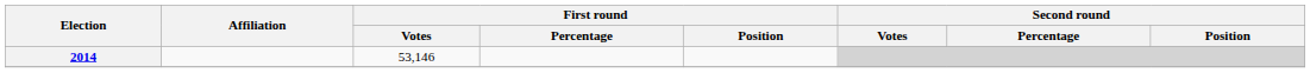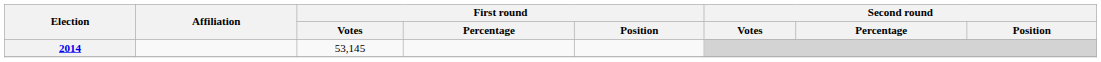 <table class=wikitable width=100%>
 <tr>
 <th rowspan=2>Election</th>
 <th rowspan=2>Affiliation</th>
 <th colspan=3>First round</th>
 <th colspan=3>Second round</th>
 </tr>
 <tr>
 <th>Votes</th>
 <th>Percentage</th>
 <th>Position</th>
 <th>Votes</th>
 <th>Percentage</th>
 <th>Position</th>
 </tr>
 <tr align=center>
 <th><a href='#'>2014</a></th>
 <td></td>
-<td>53,146</td>
+<td>53,145</td>
 <td></td>
 <td></td>
 <td bgcolor=lightgrey colspan=3></td>
 </tr>
 <tr align=center>
 </tr>
 </table>
